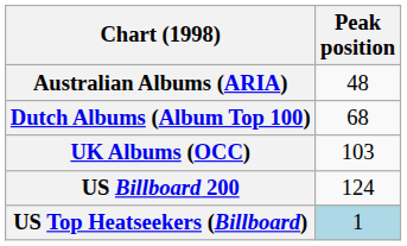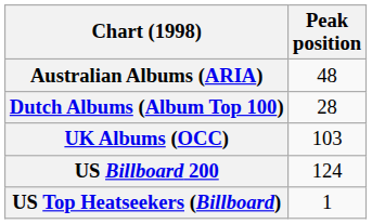 <table class="wikitable sortable plainrowheaders" style="text-align:center">
 <tr>
 <th scope="col">Chart (1998)</th>
 <th scope="col">Peak<br>position</th>
 </tr>
 <tr>
 <th scope="row">Australian Albums (<a href='#'>ARIA</a>)</th>
 <td>48</td>
 </tr>
 <tr>
 <th scope="row"><a href='#'>Dutch Albums</a> (<a href='#'>Album Top 100</a>)</th>
-<td>68</td>
+<td>28</td>
 </tr>
 <tr>
 <th scope="row"><a href='#'>UK Albums</a> (<a href='#'>OCC</a>)</th>
 <td>103</td>
 </tr>
 <tr>
 <th scope="row">US <a href='#'><em>Billboard</em> 200</a></th>
 <td>124</td>
 </tr>
 <tr>
 <th scope="row">US <a href='#'>Top Heatseekers</a> (<em><a href='#'>Billboard</a></em>)</th>
-<td style="background: lightblue;">1</td>
+<td>1</td>
 </tr>
 </table>
